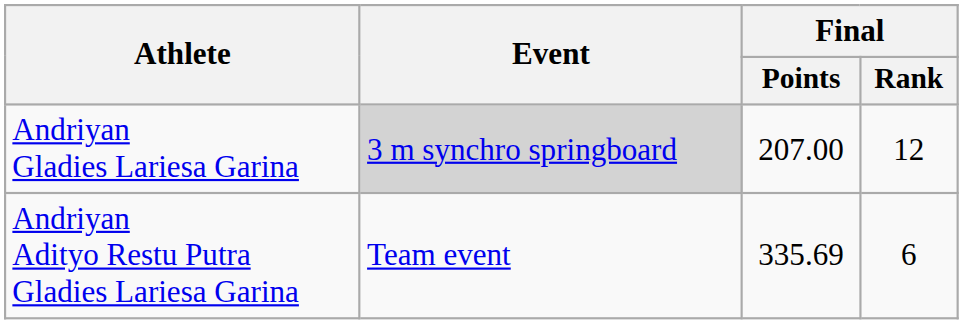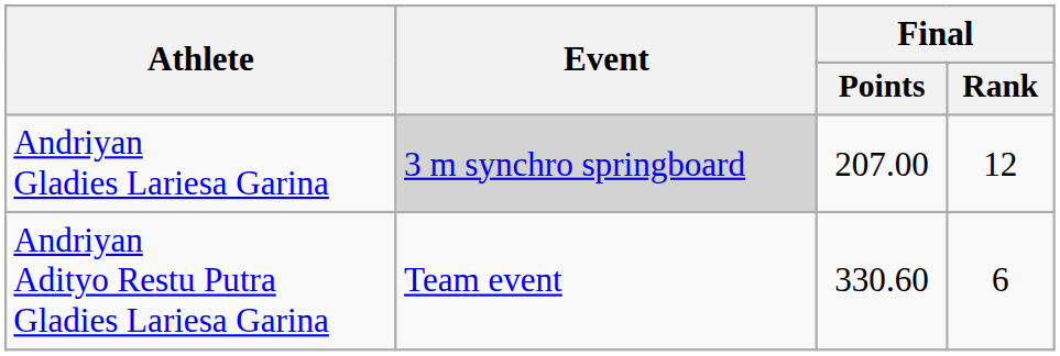 <table class="wikitable" style="text-align:center; font-size:90%; width:50%;">
 <tr>
 <th rowspan=2>Athlete</th>
 <th rowspan=2>Event</th>
 <th colspan=2>Final</th>
 </tr>
 <tr style="font-size:95%">
 <th>Points</th>
 <th>Rank</th>
 </tr>
 <tr>
 <td align=left><a href='#'>Andriyan</a><br> <a href='#'>Gladies Lariesa Garina</a></td>
 <td align=left style="background: lightgrey;"><a href='#'>3 m synchro springboard</a></td>
 <td>207.00</td>
 <td>12</td>
 </tr>
 <tr>
 <td align=left><a href='#'>Andriyan</a><br> <a href='#'>Adityo Restu Putra</a><br><a href='#'>Gladies Lariesa Garina</a></td>
 <td align=left><a href='#'>Team event</a></td>
-<td>335.69</td>
+<td>330.60</td>
 <td>6</td>
 </tr>
 </table>
